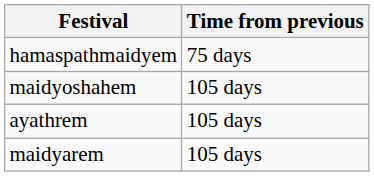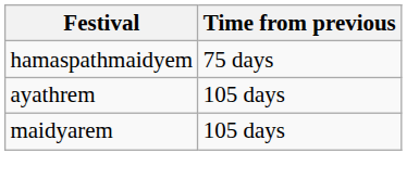 <table class="wikitable" style="float:centre">
 <tr>
 <th>Festival</th>
 <th>Time from previous</th>
 </tr>
 <tr>
 <td>hamaspathmaidyem</td>
 <td>75 days</td>
 </tr>
 <tr>
-<td>maidyoshahem</td>
-<td>105 days</td>
-</tr>
-<tr>
 <td>ayathrem</td>
 <td>105 days</td>
 </tr>
 <tr>
 <td>maidyarem</td>
 <td>105 days</td>
 </tr>
 </table>
